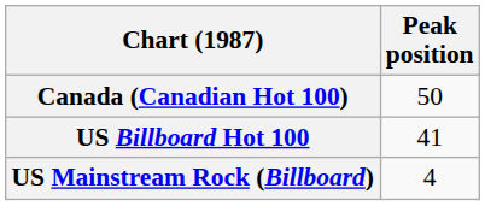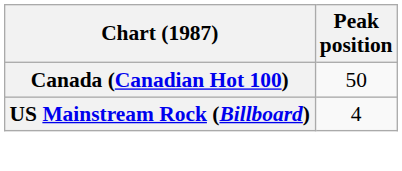 <table class="wikitable sortable plainrowheaders" style="text-align:center">
 <tr>
 <th scope="col">Chart (1987)</th>
 <th scope="col">Peak<br>position</th>
 </tr>
 <tr>
 <th scope="row">Canada (<a href='#'>Canadian Hot 100</a>)</th>
 <td>50</td>
 </tr>
 <tr>
-<th scope="row">US <a href='#'><em>Billboard</em> Hot 100</a></th>
-<td>41</td>
-</tr>
-<tr>
 <th scope="row">US <a href='#'>Mainstream Rock</a> (<em><a href='#'>Billboard</a></em>)</th>
 <td>4</td>
 </tr>
 </table>
